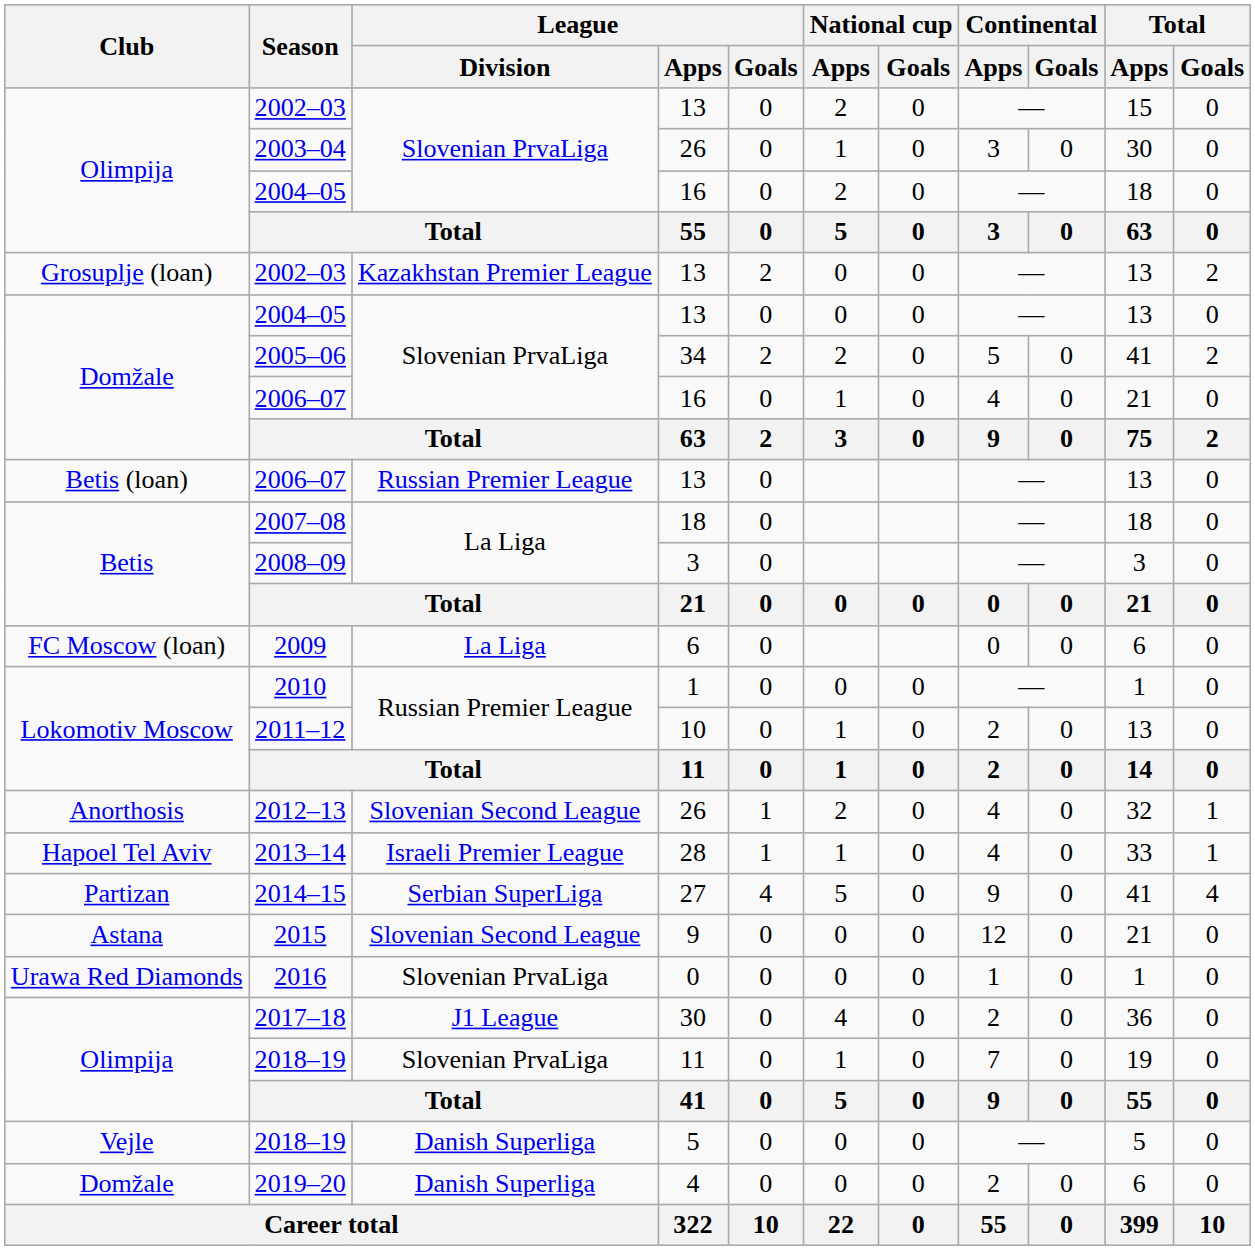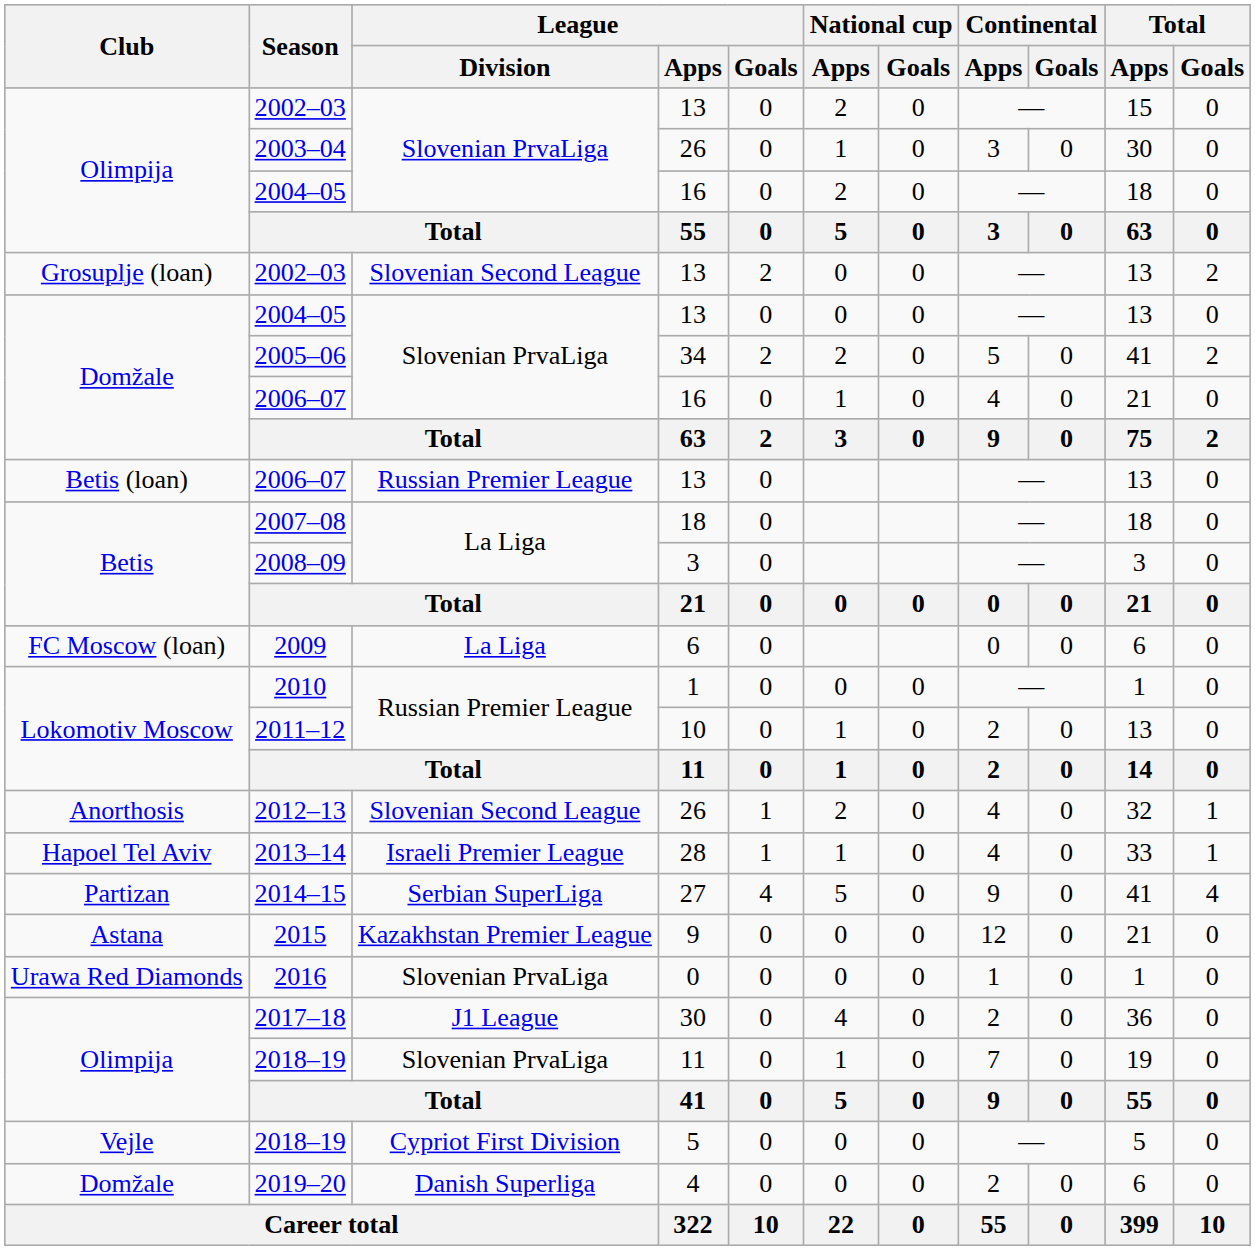 <table class="wikitable" style="text-align:center">
 <tr>
 <th rowspan="2">Club</th>
 <th rowspan="2">Season</th>
 <th colspan="3">League</th>
 <th colspan="2">National cup</th>
 <th colspan="2">Continental</th>
 <th colspan="2">Total</th>
 </tr>
 <tr>
 <th>Division</th>
 <th>Apps</th>
 <th>Goals</th>
 <th>Apps</th>
 <th>Goals</th>
 <th>Apps</th>
 <th>Goals</th>
 <th>Apps</th>
 <th>Goals</th>
 </tr>
 <tr>
 <td rowspan="4"><a href='#'>Olimpija</a></td>
 <td><a href='#'>2002–03</a></td>
 <td rowspan="3"><a href='#'>Slovenian PrvaLiga</a></td>
 <td>13</td>
 <td>0</td>
 <td>2</td>
 <td>0</td>
 <td colspan="2">—</td>
 <td>15</td>
 <td>0</td>
 </tr>
 <tr>
 <td><a href='#'>2003–04</a></td>
 <td>26</td>
 <td>0</td>
 <td>1</td>
 <td>0</td>
 <td>3</td>
 <td>0</td>
 <td>30</td>
 <td>0</td>
 </tr>
 <tr>
 <td><a href='#'>2004–05</a></td>
 <td>16</td>
 <td>0</td>
 <td>2</td>
 <td>0</td>
 <td colspan="2">—</td>
 <td>18</td>
 <td>0</td>
 </tr>
 <tr>
 <th colspan="2">Total</th>
 <th>55</th>
 <th>0</th>
 <th>5</th>
 <th>0</th>
 <th>3</th>
 <th>0</th>
 <th>63</th>
 <th>0</th>
 </tr>
 <tr>
 <td><a href='#'>Grosuplje</a> (loan)</td>
 <td><a href='#'>2002–03</a></td>
-<td><a href='#'>Kazakhstan Premier League</a></td>
+<td><a href='#'>Slovenian Second League</a></td>
 <td>13</td>
 <td>2</td>
 <td>0</td>
 <td>0</td>
 <td colspan="2">—</td>
 <td>13</td>
 <td>2</td>
 </tr>
 <tr>
 <td rowspan="4"><a href='#'>Domžale</a></td>
 <td><a href='#'>2004–05</a></td>
 <td rowspan="3">Slovenian PrvaLiga</td>
 <td>13</td>
 <td>0</td>
 <td>0</td>
 <td>0</td>
 <td colspan="2">—</td>
 <td>13</td>
 <td>0</td>
 </tr>
 <tr>
 <td><a href='#'>2005–06</a></td>
 <td>34</td>
 <td>2</td>
 <td>2</td>
 <td>0</td>
 <td>5</td>
 <td>0</td>
 <td>41</td>
 <td>2</td>
 </tr>
 <tr>
 <td><a href='#'>2006–07</a></td>
 <td>16</td>
 <td>0</td>
 <td>1</td>
 <td>0</td>
 <td>4</td>
 <td>0</td>
 <td>21</td>
 <td>0</td>
 </tr>
 <tr>
 <th colspan="2">Total</th>
 <th>63</th>
 <th>2</th>
 <th>3</th>
 <th>0</th>
 <th>9</th>
 <th>0</th>
 <th>75</th>
 <th>2</th>
 </tr>
 <tr>
 <td><a href='#'>Betis</a> (loan)</td>
 <td><a href='#'>2006–07</a></td>
 <td><a href='#'>Russian Premier League</a></td>
 <td>13</td>
 <td>0</td>
 <td></td>
 <td></td>
 <td colspan="2">—</td>
 <td>13</td>
 <td>0</td>
 </tr>
 <tr>
 <td rowspan="3"><a href='#'>Betis</a></td>
 <td><a href='#'>2007–08</a></td>
 <td rowspan="2">La Liga</td>
 <td>18</td>
 <td>0</td>
 <td></td>
 <td></td>
 <td colspan="2">—</td>
 <td>18</td>
 <td>0</td>
 </tr>
 <tr>
 <td><a href='#'>2008–09</a></td>
 <td>3</td>
 <td>0</td>
 <td></td>
 <td></td>
 <td colspan="2">—</td>
 <td>3</td>
 <td>0</td>
 </tr>
 <tr>
 <th colspan="2">Total</th>
 <th>21</th>
 <th>0</th>
 <th>0</th>
 <th>0</th>
 <th>0</th>
 <th>0</th>
 <th>21</th>
 <th>0</th>
 </tr>
 <tr>
 <td><a href='#'>FC Moscow</a> (loan)</td>
 <td><a href='#'>2009</a></td>
 <td><a href='#'>La Liga</a></td>
 <td>6</td>
 <td>0</td>
 <td></td>
 <td></td>
 <td>0</td>
 <td>0</td>
 <td>6</td>
 <td>0</td>
 </tr>
 <tr>
 <td rowspan="3"><a href='#'>Lokomotiv Moscow</a></td>
 <td><a href='#'>2010</a></td>
 <td rowspan="2">Russian Premier League</td>
 <td>1</td>
 <td>0</td>
 <td>0</td>
 <td>0</td>
 <td colspan="2">—</td>
 <td>1</td>
 <td>0</td>
 </tr>
 <tr>
 <td><a href='#'>2011–12</a></td>
 <td>10</td>
 <td>0</td>
 <td>1</td>
 <td>0</td>
 <td>2</td>
 <td>0</td>
 <td>13</td>
 <td>0</td>
 </tr>
 <tr>
 <th colspan="2">Total</th>
 <th>11</th>
 <th>0</th>
 <th>1</th>
 <th>0</th>
 <th>2</th>
 <th>0</th>
 <th>14</th>
 <th>0</th>
 </tr>
 <tr>
 <td><a href='#'>Anorthosis</a></td>
 <td><a href='#'>2012–13</a></td>
 <td><a href='#'>Slovenian Second League</a></td>
 <td>26</td>
 <td>1</td>
 <td>2</td>
 <td>0</td>
 <td>4</td>
 <td>0</td>
 <td>32</td>
 <td>1</td>
 </tr>
 <tr>
 <td><a href='#'>Hapoel Tel Aviv</a></td>
 <td><a href='#'>2013–14</a></td>
 <td><a href='#'>Israeli Premier League</a></td>
 <td>28</td>
 <td>1</td>
 <td>1</td>
 <td>0</td>
 <td>4</td>
 <td>0</td>
 <td>33</td>
 <td>1</td>
 </tr>
 <tr>
 <td><a href='#'>Partizan</a></td>
 <td><a href='#'>2014–15</a></td>
 <td><a href='#'>Serbian SuperLiga</a></td>
 <td>27</td>
 <td>4</td>
 <td>5</td>
 <td>0</td>
 <td>9</td>
 <td>0</td>
 <td>41</td>
 <td>4</td>
 </tr>
 <tr>
 <td><a href='#'>Astana</a></td>
 <td><a href='#'>2015</a></td>
-<td><a href='#'>Slovenian Second League</a></td>
+<td><a href='#'>Kazakhstan Premier League</a></td>
 <td>9</td>
 <td>0</td>
 <td>0</td>
 <td>0</td>
 <td>12</td>
 <td>0</td>
 <td>21</td>
 <td>0</td>
 </tr>
 <tr>
 <td><a href='#'>Urawa Red Diamonds</a></td>
 <td><a href='#'>2016</a></td>
 <td>Slovenian PrvaLiga</td>
 <td>0</td>
 <td>0</td>
 <td>0</td>
 <td>0</td>
 <td>1</td>
 <td>0</td>
 <td>1</td>
 <td>0</td>
 </tr>
 <tr>
 <td rowspan="3"><a href='#'>Olimpija</a></td>
 <td><a href='#'>2017–18</a></td>
 <td><a href='#'>J1 League</a></td>
 <td>30</td>
 <td>0</td>
 <td>4</td>
 <td>0</td>
 <td>2</td>
 <td>0</td>
 <td>36</td>
 <td>0</td>
 </tr>
 <tr>
 <td><a href='#'>2018–19</a></td>
 <td>Slovenian PrvaLiga</td>
 <td>11</td>
 <td>0</td>
 <td>1</td>
 <td>0</td>
 <td>7</td>
 <td>0</td>
 <td>19</td>
 <td>0</td>
 </tr>
 <tr>
 <th colspan="2">Total</th>
 <th>41</th>
 <th>0</th>
 <th>5</th>
 <th>0</th>
 <th>9</th>
 <th>0</th>
 <th>55</th>
 <th>0</th>
 </tr>
 <tr>
 <td><a href='#'>Vejle</a></td>
 <td><a href='#'>2018–19</a></td>
-<td><a href='#'>Danish Superliga</a></td>
+<td><a href='#'>Cypriot First Division</a></td>
 <td>5</td>
 <td>0</td>
 <td>0</td>
 <td>0</td>
 <td colspan="2">—</td>
 <td>5</td>
 <td>0</td>
 </tr>
 <tr>
 <td><a href='#'>Domžale</a></td>
 <td><a href='#'>2019–20</a></td>
 <td><a href='#'>Danish Superliga</a></td>
 <td>4</td>
 <td>0</td>
 <td>0</td>
 <td>0</td>
 <td>2</td>
 <td>0</td>
 <td>6</td>
 <td>0</td>
 </tr>
 <tr>
 <th colspan="3">Career total</th>
 <th>322</th>
 <th>10</th>
 <th>22</th>
 <th>0</th>
 <th>55</th>
 <th>0</th>
 <th>399</th>
 <th>10</th>
 </tr>
 </table>
